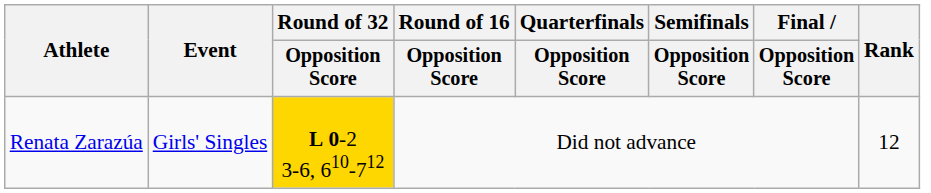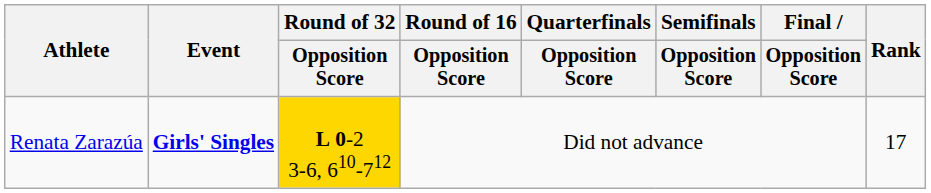 <table class=wikitable style="font-size:90%">
 <tr>
 <th rowspan="2">Athlete</th>
 <th rowspan="2">Event</th>
 <th>Round of 32</th>
 <th>Round of 16</th>
 <th>Quarterfinals</th>
 <th>Semifinals</th>
 <th>Final / </th>
 <th rowspan=2>Rank</th>
 </tr>
 <tr style="font-size:95%">
 <th>Opposition<br>Score</th>
 <th>Opposition<br>Score</th>
 <th>Opposition<br>Score</th>
 <th>Opposition<br>Score</th>
 <th>Opposition<br>Score</th>
 </tr>
 <tr align=center>
 <td align=left><a href='#'>Renata Zarazúa</a></td>
-<td align=left><a href='#'>Girls' Singles</a></td>
+<td align=left><strong><a href='#'>Girls' Singles</a></strong></td>
 <td style="background: gold;"><br><strong>L</strong> <strong>0</strong>-2 <br> 3-6, 6<sup>10</sup>-7<sup>12</sup></td>
 <td colspan=4>Did not advance</td>
-<td>12</td>
+<td>17</td>
 </tr>
 </table>
